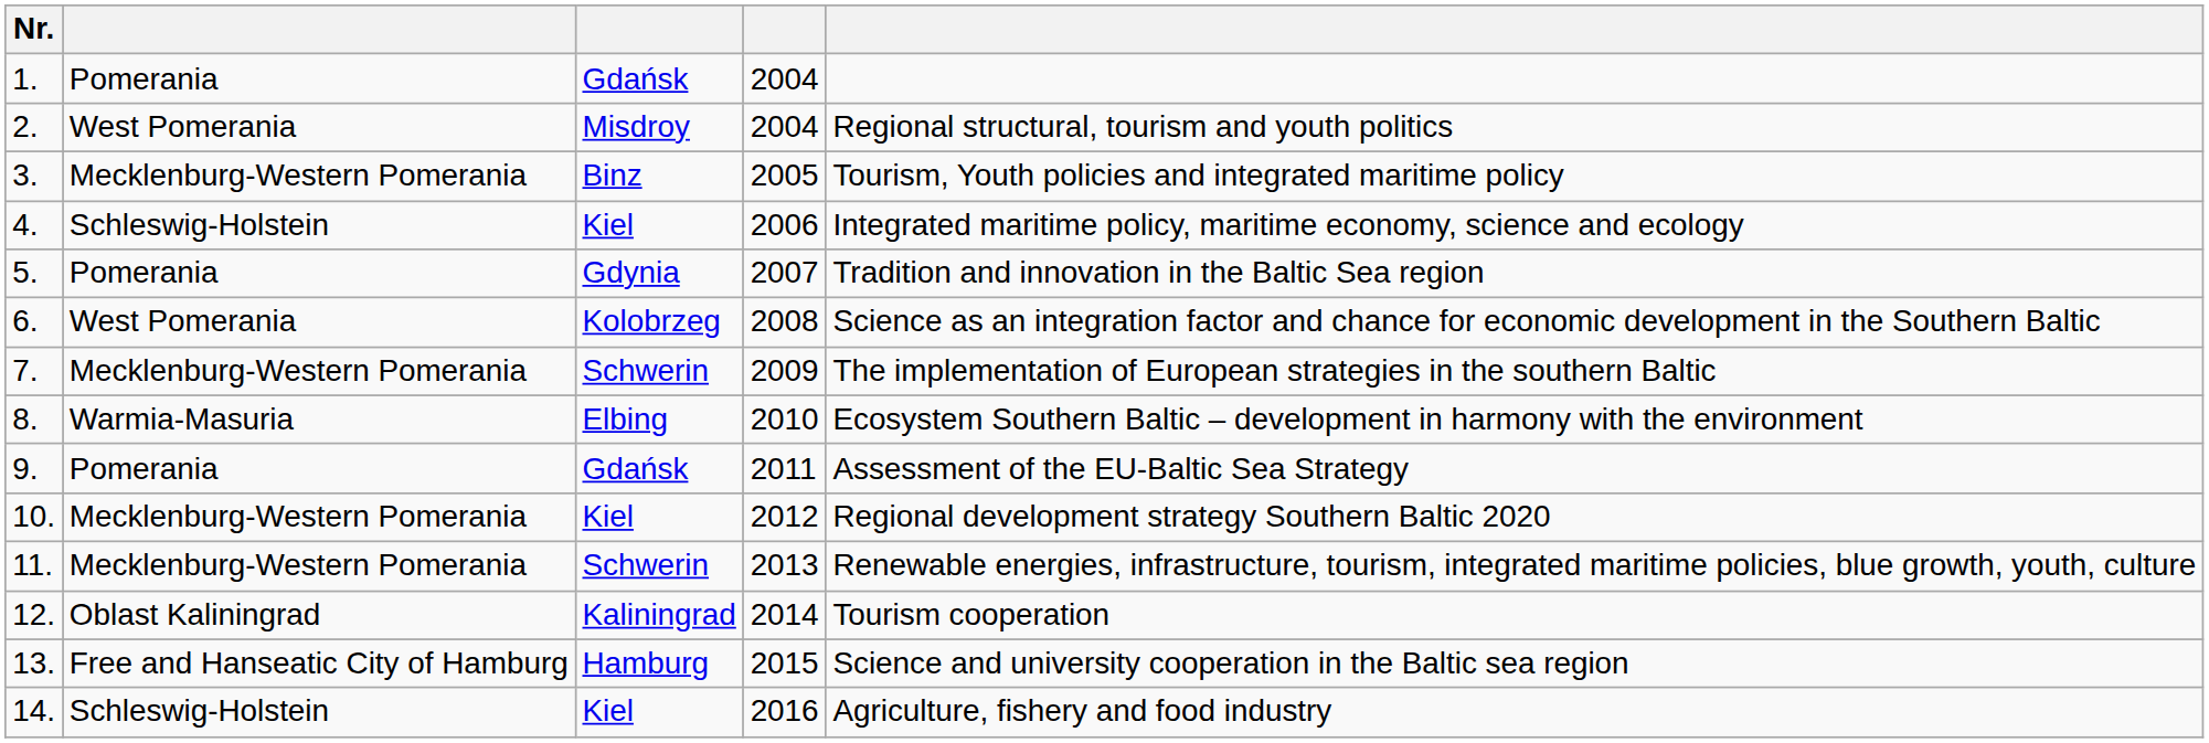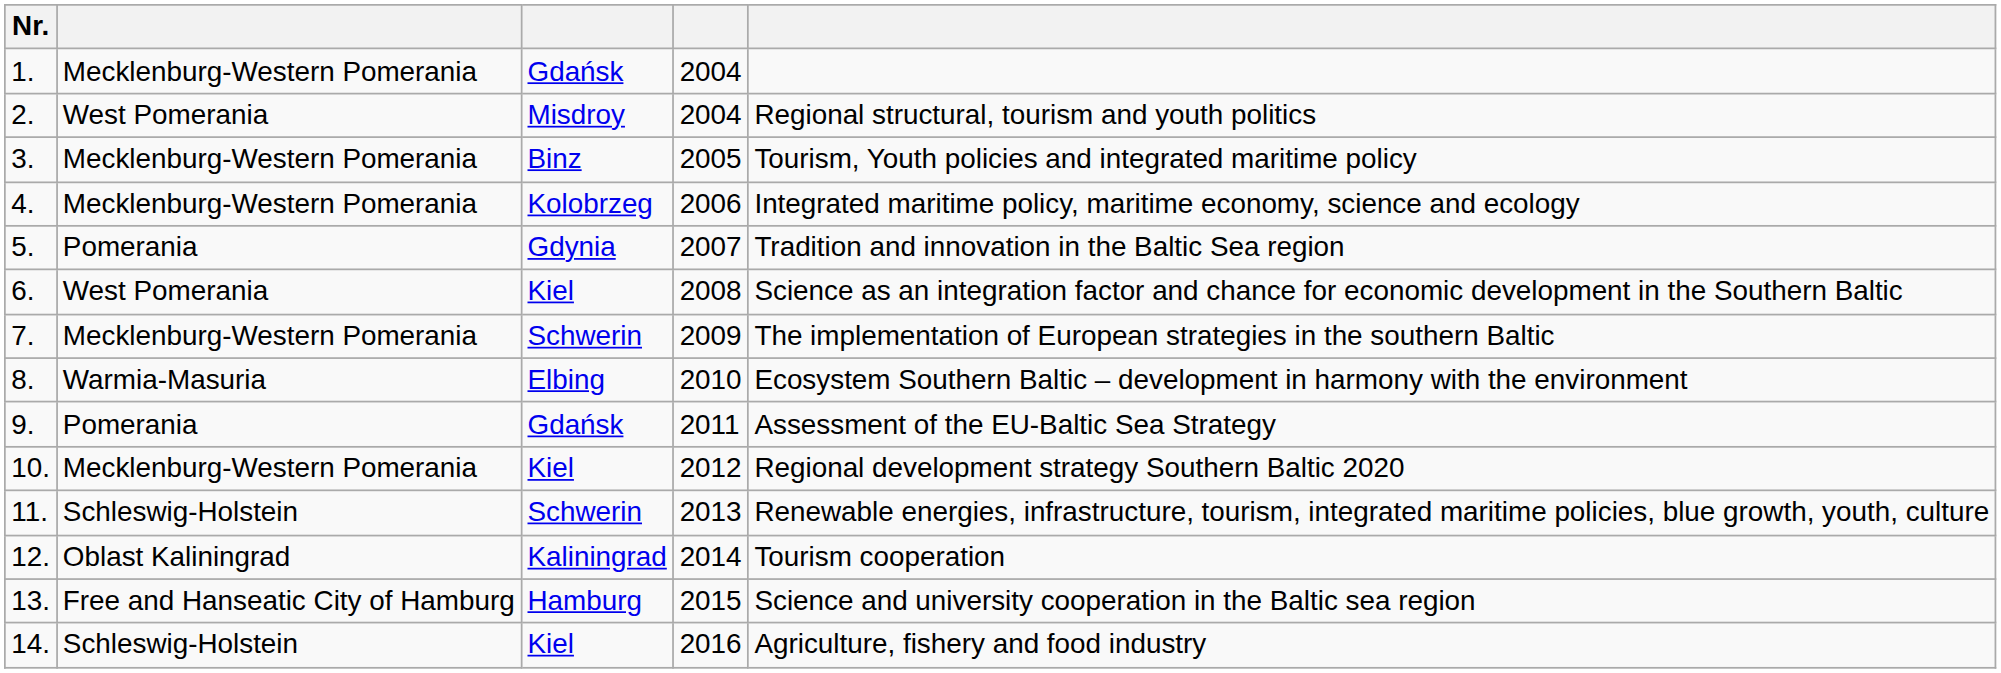 <table class="wikitable">
 <tr>
 <th>Nr.</th>
 <th></th>
 <th></th>
 <th></th>
 <th></th>
 </tr>
 <tr>
 <td>1.</td>
-<td>Pomerania</td>
+<td>Mecklenburg-Western Pomerania</td>
 <td><a href='#'>Gdańsk</a></td>
 <td>2004</td>
 <td></td>
 </tr>
 <tr>
 <td>2.</td>
 <td>West Pomerania</td>
 <td><a href='#'>Misdroy</a></td>
 <td>2004</td>
 <td>Regional structural, tourism and youth politics</td>
 </tr>
 <tr>
 <td>3.</td>
 <td>Mecklenburg-Western Pomerania</td>
 <td><a href='#'>Binz</a></td>
 <td>2005</td>
 <td>Tourism, Youth policies and integrated maritime policy</td>
 </tr>
 <tr>
 <td>4.</td>
-<td>Schleswig-Holstein</td>
-<td><a href='#'>Kiel</a></td>
+<td>Mecklenburg-Western Pomerania</td>
+<td><a href='#'>Kolobrzeg</a></td>
 <td>2006</td>
 <td>Integrated maritime policy, maritime economy, science and ecology</td>
 </tr>
 <tr>
 <td>5.</td>
 <td>Pomerania</td>
 <td><a href='#'>Gdynia</a></td>
 <td>2007</td>
 <td>Tradition and innovation in the Baltic Sea region</td>
 </tr>
 <tr>
 <td>6.</td>
 <td>West Pomerania</td>
-<td><a href='#'>Kolobrzeg</a></td>
+<td><a href='#'>Kiel</a></td>
 <td>2008</td>
 <td>Science as an integration factor and chance for economic development in the Southern Baltic</td>
 </tr>
 <tr>
 <td>7.</td>
 <td>Mecklenburg-Western Pomerania</td>
 <td><a href='#'>Schwerin</a></td>
 <td>2009</td>
 <td>The implementation of European strategies in the southern Baltic</td>
 </tr>
 <tr>
 <td>8.</td>
 <td>Warmia-Masuria</td>
 <td><a href='#'>Elbing</a></td>
 <td>2010</td>
 <td>Ecosystem Southern Baltic – development in harmony with the environment</td>
 </tr>
 <tr>
 <td>9.</td>
 <td>Pomerania</td>
 <td><a href='#'>Gdańsk</a></td>
 <td>2011</td>
 <td>Assessment of the EU-Baltic Sea Strategy</td>
 </tr>
 <tr>
 <td>10.</td>
 <td>Mecklenburg-Western Pomerania</td>
 <td><a href='#'>Kiel</a></td>
 <td>2012</td>
 <td>Regional development strategy Southern Baltic 2020</td>
 </tr>
 <tr>
 <td>11.</td>
-<td>Mecklenburg-Western Pomerania</td>
+<td>Schleswig-Holstein</td>
 <td><a href='#'>Schwerin</a></td>
 <td>2013</td>
 <td>Renewable energies, infrastructure, tourism, integrated maritime policies, blue growth, youth, culture</td>
 </tr>
 <tr>
 <td>12.</td>
 <td>Oblast Kaliningrad</td>
 <td><a href='#'>Kaliningrad</a></td>
 <td>2014</td>
 <td>Tourism cooperation</td>
 </tr>
 <tr>
 <td>13.</td>
 <td>Free and Hanseatic City of Hamburg</td>
 <td><a href='#'>Hamburg</a></td>
 <td>2015</td>
 <td>Science and university cooperation in the Baltic sea region</td>
 </tr>
 <tr>
 <td>14.</td>
 <td>Schleswig-Holstein</td>
 <td><a href='#'>Kiel</a></td>
 <td>2016</td>
 <td>Agriculture, fishery and food industry</td>
 </tr>
 </table>
